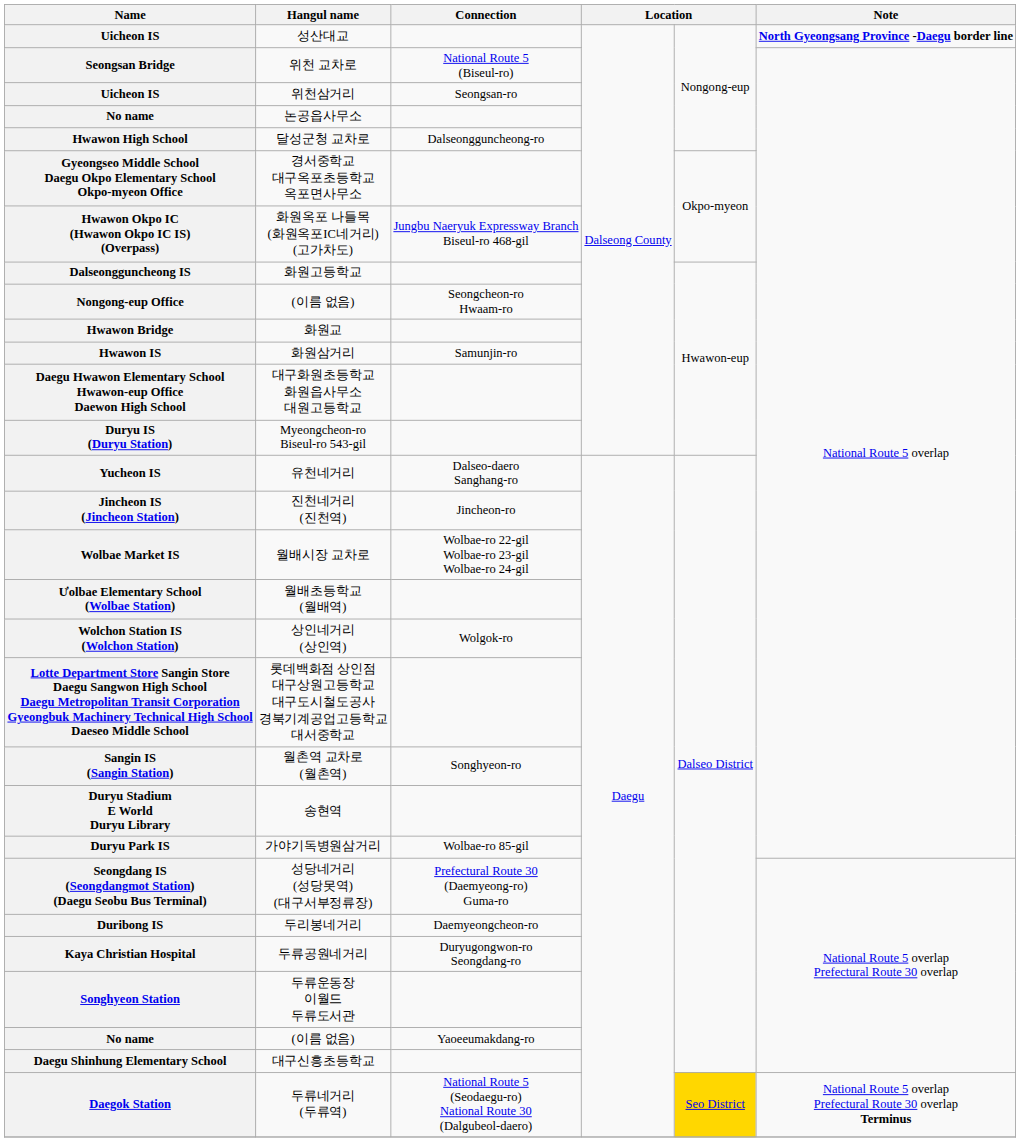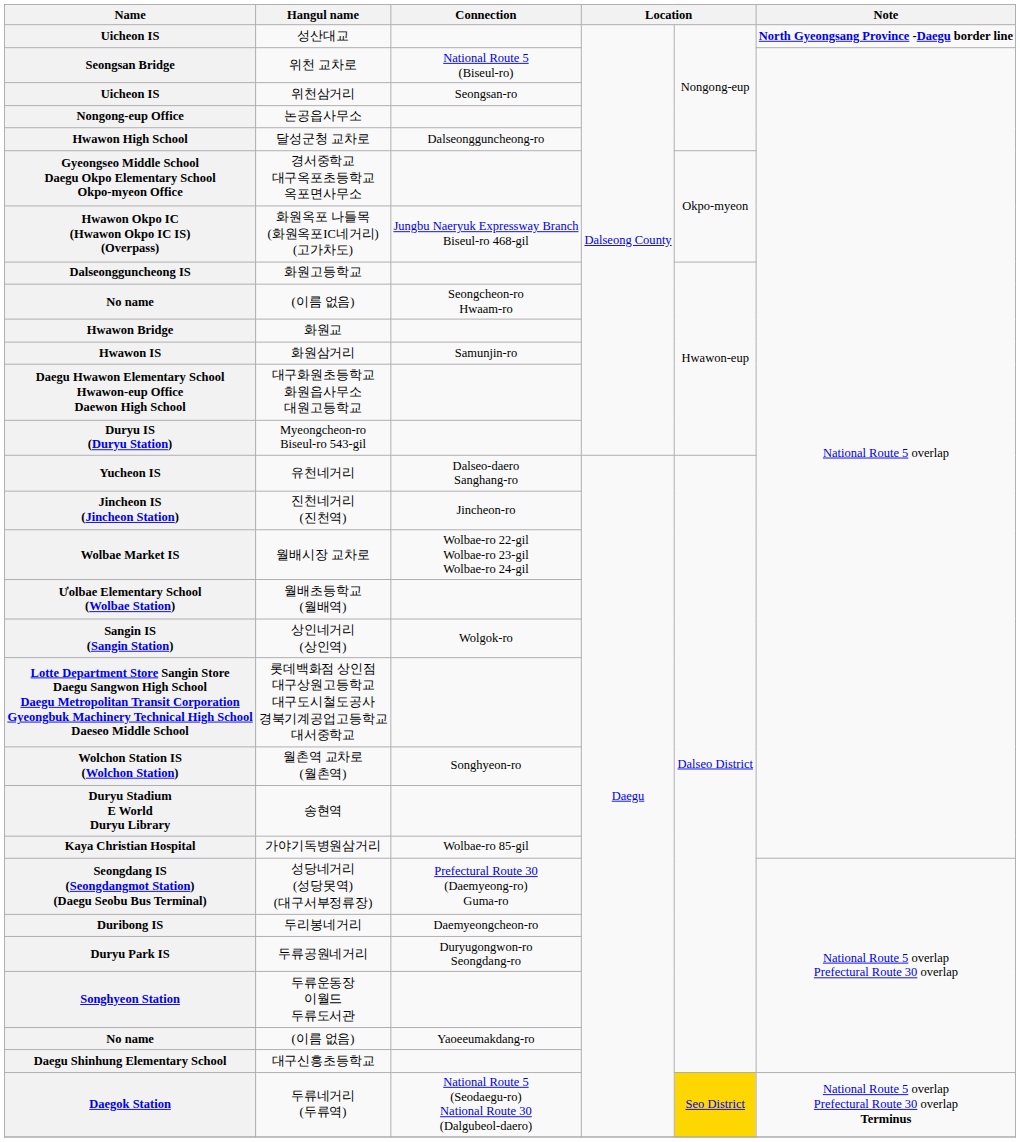 <table class="wikitable" style="font-size: 85%; text-align: center;">
 <tr>
 <th>Name </th>
 <th>Hangul name</th>
 <th>Connection</th>
 <th colspan="2">Location</th>
 <th>Note</th>
 </tr>
 <tr>
 <th>Uicheon IS</th>
 <td>성산대교</td>
 <td></td>
 <td rowspan=13><a href='#'>Dalseong County</a></td>
 <td rowspan=5>Nongong-eup</td>
 <td><strong><a href='#'>North Gyeongsang Province</a> -<a href='#'>Daegu</a> border line</strong></td>
 </tr>
 <tr>
 <th>Seongsan Bridge</th>
 <td>위천 교차로</td>
 <td><a href='#'>National Route 5</a><br>(Biseul-ro)</td>
 <td rowspan=21><a href='#'>National Route 5</a> overlap</td>
 </tr>
 <tr>
 <th>Uicheon IS</th>
 <td>위천삼거리</td>
 <td>Seongsan-ro</td>
 </tr>
 <tr>
-<th>No name</th>
+<th>Nongong-eup Office</th>
 <td>논공읍사무소</td>
 <td></td>
 </tr>
 <tr>
 <th>Hwawon High School</th>
 <td>달성군청 교차로</td>
 <td>Dalseongguncheong-ro</td>
 </tr>
 <tr>
 <th>Gyeongseo Middle School<br>Daegu Okpo Elementary School<br>Okpo-myeon Office</th>
 <td>경서중학교<br>대구옥포초등학교<br>옥포면사무소</td>
 <td></td>
 <td rowspan=2>Okpo-myeon</td>
 </tr>
 <tr>
 <th>Hwawon Okpo IC<br>(Hwawon Okpo IC IS)<br>(Overpass)</th>
 <td>화원옥포 나들목<br>(화원옥포IC네거리)<br>(고가차도)</td>
 <td><a href='#'>Jungbu Naeryuk Expressway Branch</a><br>Biseul-ro 468-gil</td>
 </tr>
 <tr>
 <th>Dalseongguncheong IS</th>
 <td>화원고등학교</td>
 <td></td>
 <td rowspan=6>Hwawon-eup</td>
 </tr>
 <tr>
-<th>Nongong-eup Office</th>
+<th>No name</th>
 <td>(이름 없음)</td>
 <td>Seongcheon-ro<br>Hwaam-ro</td>
 </tr>
 <tr>
 <th>Hwawon Bridge</th>
 <td>화원교</td>
 <td></td>
 </tr>
 <tr>
 <th>Hwawon IS</th>
 <td>화원삼거리</td>
 <td>Samunjin-ro</td>
 </tr>
 <tr>
 <th>Daegu Hwawon Elementary School <br> Hwawon-eup Office <br> Daewon High School</th>
 <td>대구화원초등학교<br>화원읍사무소<br>대원고등학교</td>
 <td></td>
 </tr>
 <tr>
 <th>Duryu IS<br>(<a href='#'>Duryu Station</a>)</th>
 <td>Myeongcheon-ro<br>Biseul-ro 543-gil</td>
 </tr>
 <tr>
 <th>Yucheon IS</th>
 <td>유천네거리</td>
 <td>Dalseo-daero<br>Sanghang-ro</td>
 <td rowspan=16><a href='#'>Daegu</a></td>
 <td rowspan=15><a href='#'>Dalseo District</a></td>
 </tr>
 <tr>
 <th>Jincheon IS<br>(<a href='#'>Jincheon Station</a>)</th>
 <td>진천네거리<br>(진천역)</td>
 <td>Jincheon-ro</td>
 </tr>
 <tr>
 <th>Wolbae Market IS</th>
 <td>월배시장 교차로</td>
 <td>Wolbae-ro 22-gil<br>Wolbae-ro 23-gil<br>Wolbae-ro 24-gil</td>
 </tr>
 <tr>
 <th>Ưolbae Elementary School<br>(<a href='#'>Wolbae Station</a>)</th>
 <td>월배초등학교<br>(월배역)</td>
 <td></td>
 </tr>
 <tr>
-<th>Wolchon Station IS<br>(<a href='#'>Wolchon Station</a>)</th>
+<th>Sangin IS<br>(<a href='#'>Sangin Station</a>)</th>
 <td>상인네거리<br>(상인역)</td>
 <td>Wolgok-ro</td>
 </tr>
 <tr>
 <th><a href='#'>Lotte Department Store</a> Sangin Store<br>Daegu Sangwon High School<br><a href='#'>Daegu Metropolitan Transit Corporation</a><br><a href='#'>Gyeongbuk Machinery Technical High School</a><br>Daeseo Middle School</th>
 <td>롯데백화점 상인점<br>대구상원고등학교<br>대구도시철도공사<br>경북기계공업고등학교<br>대서중학교</td>
 <td></td>
 </tr>
 <tr>
-<th>Sangin IS<br>(<a href='#'>Sangin Station</a>)</th>
+<th>Wolchon Station IS<br>(<a href='#'>Wolchon Station</a>)</th>
 <td>월촌역 교차로<br>(월촌역)</td>
 <td>Songhyeon-ro</td>
 </tr>
 <tr>
 <th>Duryu Stadium<br>E World<br>Duryu Library</th>
 <td>송현역</td>
 <td></td>
 </tr>
 <tr>
-<th>Duryu Park IS</th>
+<th>Kaya Christian Hospital</th>
 <td>가야기독병원삼거리</td>
 <td>Wolbae-ro 85-gil</td>
 </tr>
 <tr>
 <th>Seongdang IS<br>(<a href='#'>Seongdangmot Station</a>)<br>(Daegu Seobu Bus Terminal)</th>
 <td>성당네거리<br>(성당못역)<br>(대구서부정류장)</td>
 <td><a href='#'>Prefectural Route 30</a><br>(Daemyeong-ro)<br>Guma-ro</td>
 <td rowspan=6><a href='#'>National Route 5</a> overlap<br><a href='#'>Prefectural Route 30</a> overlap</td>
 </tr>
 <tr>
 <th>Duribong IS</th>
 <td>두리봉네거리</td>
 <td>Daemyeongcheon-ro</td>
 </tr>
 <tr>
-<th>Kaya Christian Hospital</th>
+<th>Duryu Park IS</th>
 <td>두류공원네거리</td>
 <td>Duryugongwon-ro<br>Seongdang-ro</td>
 </tr>
 <tr>
 <th><a href='#'>Songhyeon Station</a></th>
 <td>두류운동장<br>이월드<br>두류도서관</td>
 <td></td>
 </tr>
 <tr>
 <th>No name</th>
 <td>(이름 없음)</td>
 <td>Yaoeeumakdang-ro</td>
 </tr>
 <tr>
 <th>Daegu Shinhung Elementary School</th>
 <td>대구신흥초등학교</td>
 <td></td>
 </tr>
 <tr>
 <th><a href='#'>Daegok Station</a></th>
 <td>두류네거리<br>(두류역)</td>
 <td><a href='#'>National Route 5</a><br>(Seodaegu-ro)<br><a href='#'>National Route 30</a><br>(Dalgubeol-daero)</td>
 <td style="background: gold;"><a href='#'>Seo District</a></td>
 <td><a href='#'>National Route 5</a> overlap<br><a href='#'>Prefectural Route 30</a> overlap<br><strong>Terminus</strong></td>
 </tr>
 <tr>
 </tr>
 </table>
